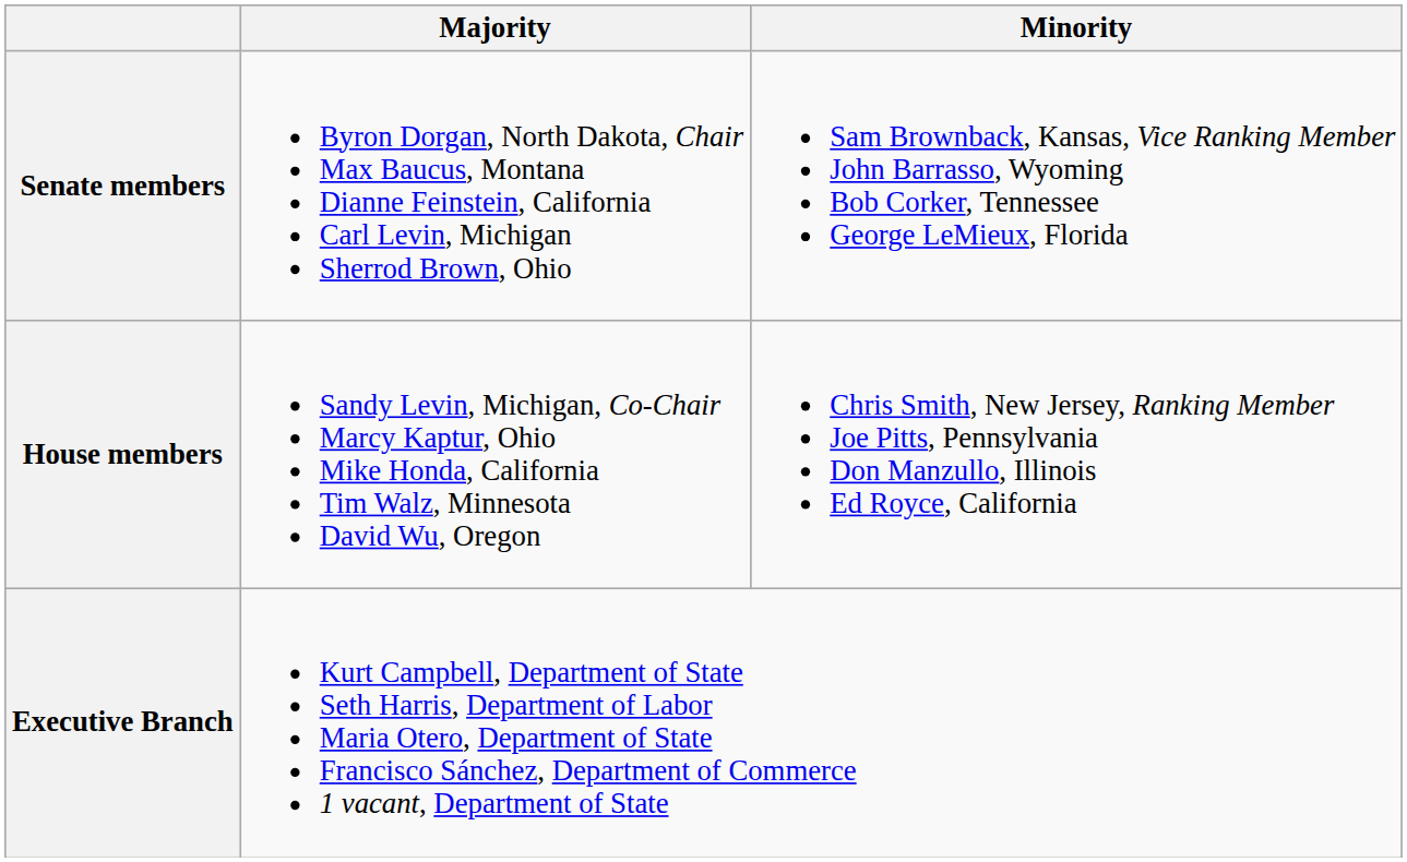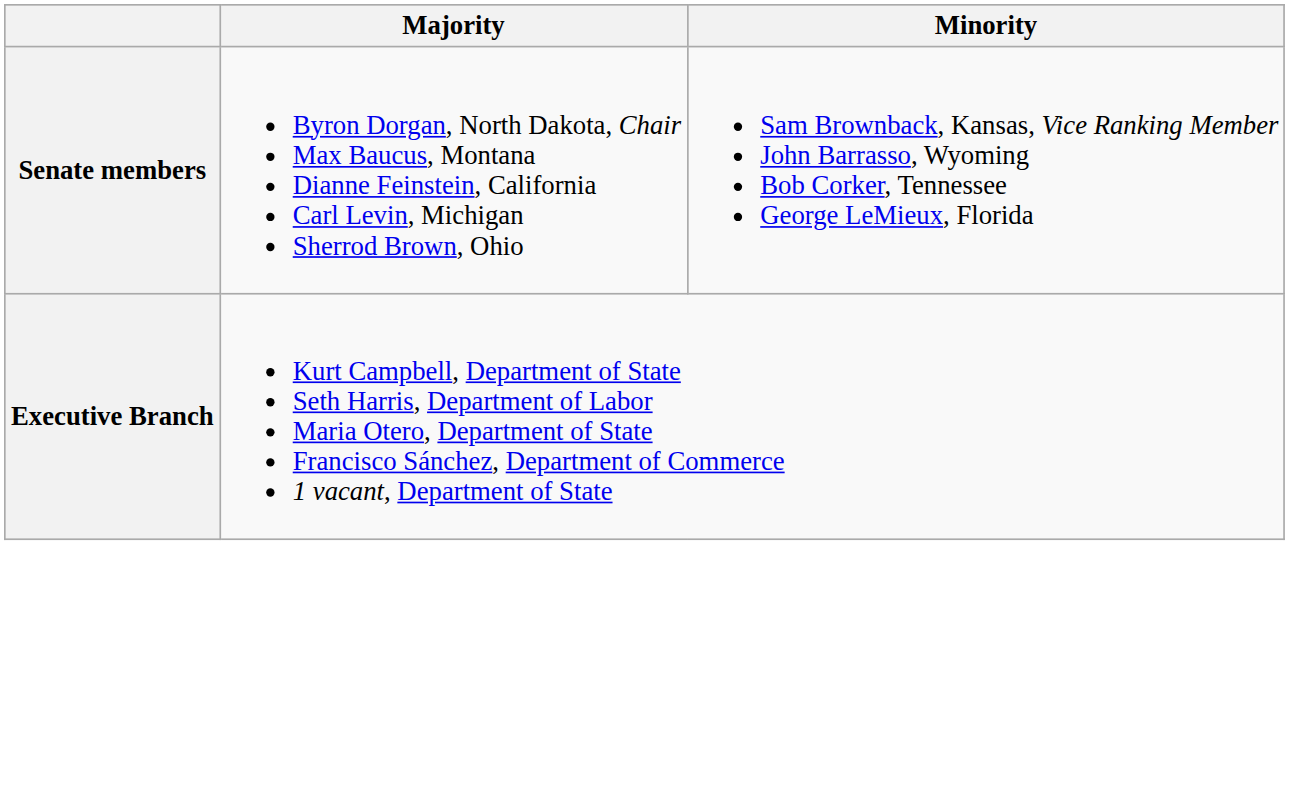 <table class=wikitable>
 <tr>
 <th></th>
 <th>Majority</th>
 <th>Minority</th>
 </tr>
 <tr>
 <th>Senate members</th>
 <td valign="top" ><br><ul><li><a href='#'>Byron Dorgan</a>, North Dakota, <em>Chair</em></li><li><a href='#'>Max Baucus</a>, Montana</li><li><a href='#'>Dianne Feinstein</a>, California</li><li><a href='#'>Carl Levin</a>, Michigan</li><li><a href='#'>Sherrod Brown</a>, Ohio</li></ul></td>
 <td valign="top" ><br><ul><li><a href='#'>Sam Brownback</a>, Kansas, <em>Vice Ranking Member</em></li><li><a href='#'>John Barrasso</a>, Wyoming</li><li><a href='#'>Bob Corker</a>, Tennessee</li><li><a href='#'>George LeMieux</a>, Florida</li></ul></td>
 </tr>
 <tr>
-<th>House members</th>
-<td valign="top" ><br><ul><li><a href='#'>Sandy Levin</a>, Michigan, <em>Co-Chair</em></li><li><a href='#'>Marcy Kaptur</a>, Ohio</li><li><a href='#'>Mike Honda</a>, California</li><li><a href='#'>Tim Walz</a>, Minnesota</li><li><a href='#'>David Wu</a>, Oregon</li></ul></td>
-<td valign="top" ><br><ul><li><a href='#'>Chris Smith</a>, New Jersey, <em>Ranking Member</em></li><li><a href='#'>Joe Pitts</a>, Pennsylvania</li><li><a href='#'>Don Manzullo</a>, Illinois</li><li><a href='#'>Ed Royce</a>, California</li></ul></td>
-</tr>
-<tr>
 <th>Executive Branch</th>
 <td colspan=2><br><ul><li><a href='#'>Kurt Campbell</a>, <a href='#'>Department of State</a></li><li><a href='#'>Seth Harris</a>, <a href='#'>Department of Labor</a></li><li><a href='#'>Maria Otero</a>, <a href='#'>Department of State</a></li><li><a href='#'>Francisco Sánchez</a>, <a href='#'>Department of Commerce</a></li><li><em>1 vacant</em>, <a href='#'>Department of State</a></li></ul></td>
 </tr>
 </table>
